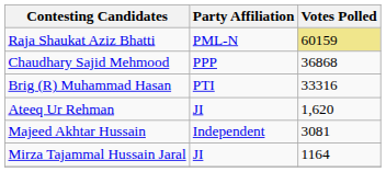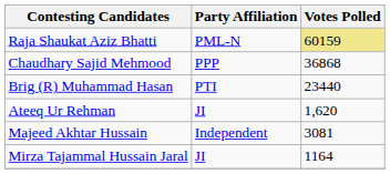 <table class="wikitable sortable">
 <tr>
 <th>Contesting Candidates</th>
 <th>Party Affiliation</th>
 <th>Votes Polled</th>
 </tr>
 <tr>
 <td><a href='#'>Raja Shaukat Aziz Bhatti</a></td>
 <td><a href='#'>PML-N</a></td>
 <td style="background: khaki;">60159</td>
 </tr>
 <tr>
 <td><a href='#'>Chaudhary Sajid Mehmood</a></td>
 <td><a href='#'>PPP</a></td>
 <td>36868</td>
 </tr>
 <tr>
 <td><a href='#'>Brig (R) Muhammad Hasan</a></td>
 <td><a href='#'>PTI</a></td>
-<td>33316</td>
+<td>23440</td>
 </tr>
 <tr>
 <td><a href='#'>Ateeq Ur Rehman</a></td>
 <td><a href='#'>JI</a></td>
 <td>1,620</td>
 </tr>
 <tr>
 <td><a href='#'>Majeed Akhtar Hussain</a></td>
 <td><a href='#'>Independent</a></td>
 <td>3081</td>
 </tr>
 <tr>
 <td><a href='#'>Mirza Tajammal Hussain Jaral</a></td>
 <td><a href='#'>JI</a></td>
 <td>1164</td>
 </tr>
 <tr>
 </tr>
 </table>
